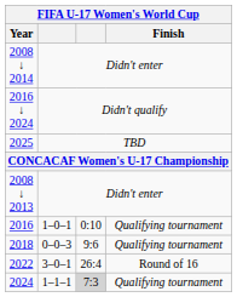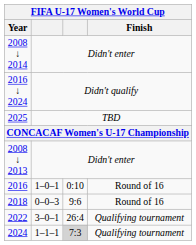 <table class="wikitable">
 <tr>
 <th colspan=4><a href='#'>FIFA U-17 Women's World Cup</a></th>
 </tr>
 <tr>
 <th>Year</th>
 <th></th>
 <th></th>
 <th>Finish</th>
 </tr>
 <tr align=center>
 <td> <a href='#'>2008</a><br>↓<br> <a href='#'>2014</a></td>
 <td colspan=3><em>Didn't enter</em></td>
 </tr>
 <tr align=center>
 <td> <a href='#'>2016</a><br>↓<br> <a href='#'>2024</a></td>
 <td colspan=3><em>Didn't qualify</em></td>
 </tr>
 <tr align=center>
 <td> <a href='#'>2025</a></td>
 <td colspan=3><em>TBD</em></td>
 </tr>
 <tr>
 <th colspan=4><a href='#'>CONCACAF Women's U-17 Championship</a></th>
 </tr>
 <tr align=center>
 <td> <a href='#'>2008</a><br>↓<br> <a href='#'>2013</a></td>
 <td colspan=3><em>Didn't enter</em></td>
 </tr>
 <tr align=center>
 <td> <a href='#'>2016</a></td>
 <td>1–0–1</td>
 <td>0:10</td>
-<td><em>Qualifying tournament</em></td>
+<td>Round of 16</td>
 </tr>
 <tr align=center>
 <td> <a href='#'>2018</a></td>
 <td>0–0–3</td>
 <td>9:6</td>
-<td><em>Qualifying tournament</em></td>
+<td>Round of 16</td>
 </tr>
 <tr align=center>
 <td> <a href='#'>2022</a></td>
 <td>3–0–1</td>
 <td>26:4</td>
-<td>Round of 16</td>
+<td><em>Qualifying tournament</em></td>
 </tr>
 <tr align=center>
 <td> <a href='#'>2024</a></td>
 <td>1–1–1</td>
 <td style="background: lightgrey;">7:3</td>
 <td><em>Qualifying tournament</em></td>
 </tr>
 </table>
